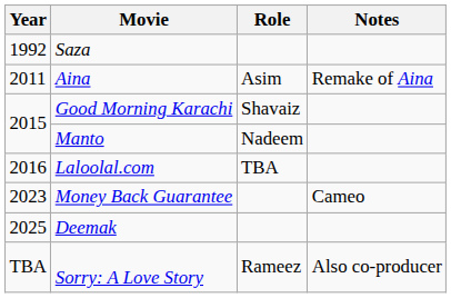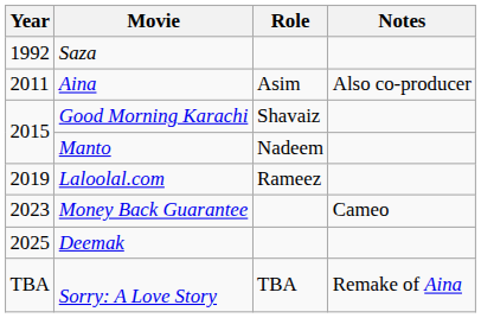 <table class="wikitable sortable">
 <tr>
 <th>Year</th>
 <th>Movie</th>
 <th>Role</th>
 <th>Notes</th>
 </tr>
 <tr>
 <td>1992</td>
 <td><em>Saza</em></td>
 <td></td>
 <td></td>
 </tr>
 <tr>
 <td>2011</td>
 <td><em><a href='#'>Aina</a> </em></td>
 <td>Asim</td>
-<td>Remake of <a href='#'><em>Aina</em></a></td>
+<td>Also co-producer</td>
 </tr>
 <tr>
 <td rowspan="2">2015</td>
 <td><em><a href='#'>Good Morning Karachi</a></em></td>
 <td>Shavaiz</td>
 <td></td>
 </tr>
 <tr>
 <td><em><a href='#'>Manto</a></em></td>
 <td>Nadeem</td>
 <td></td>
 </tr>
 <tr>
-<td>2016</td>
+<td>2019</td>
 <td><em><a href='#'>Laloolal.com</a></em></td>
-<td>TBA</td>
+<td>Rameez</td>
 <td></td>
 </tr>
 <tr>
 <td>2023</td>
 <td><em><a href='#'>Money Back Guarantee</a></em></td>
 <td></td>
 <td>Cameo</td>
 </tr>
 <tr>
 <td>2025</td>
 <td><em><a href='#'>Deemak</a></em></td>
 <td></td>
 <td></td>
 </tr>
 <tr>
 <td>TBA</td>
 <td><br><em><a href='#'>Sorry: A Love Story</a></em></td>
-<td>Rameez</td>
-<td>Also co-producer</td>
+<td>TBA</td>
+<td>Remake of <a href='#'><em>Aina</em></a></td>
 </tr>
 </table>
